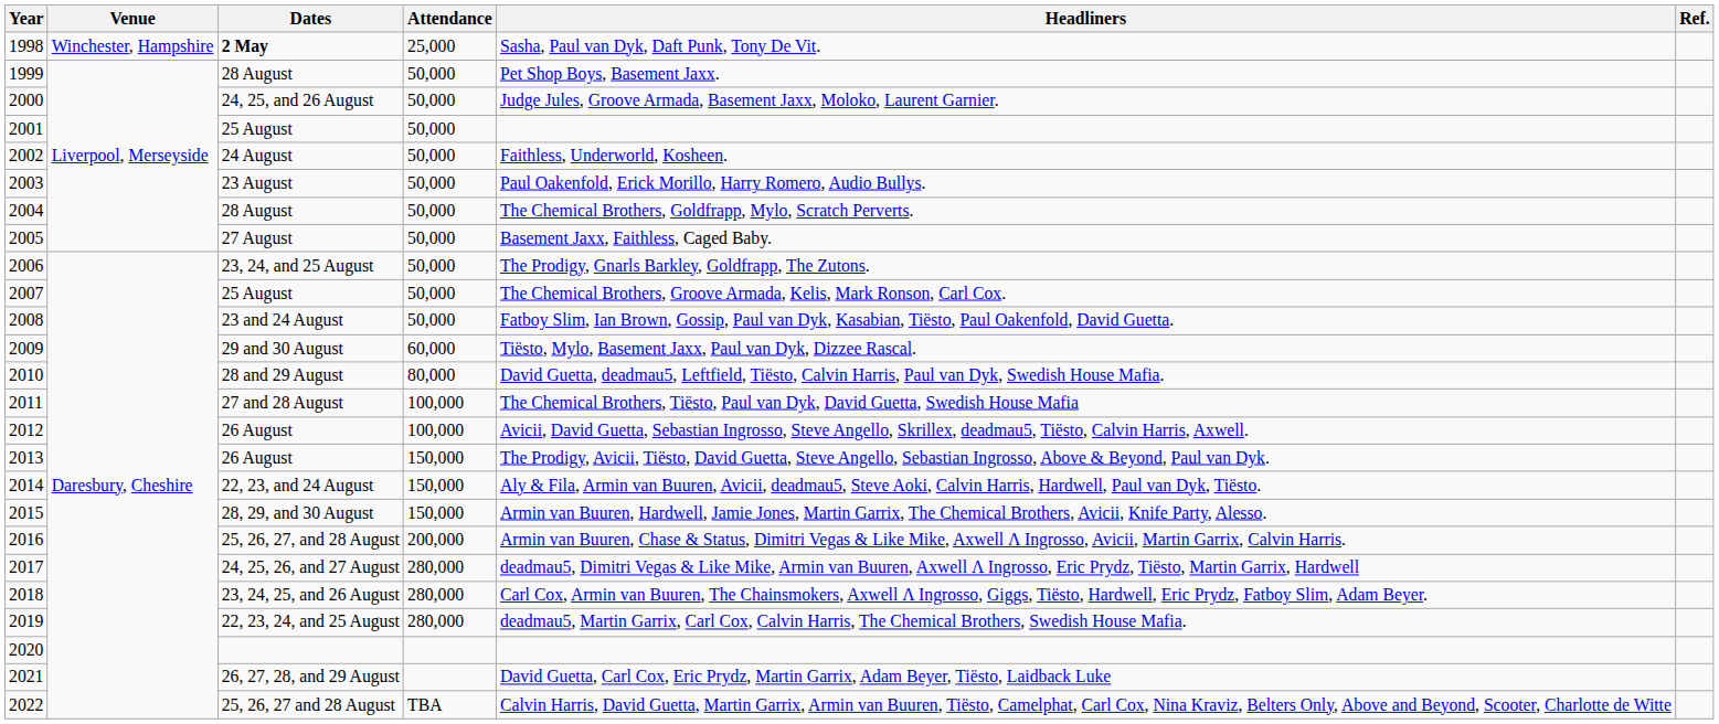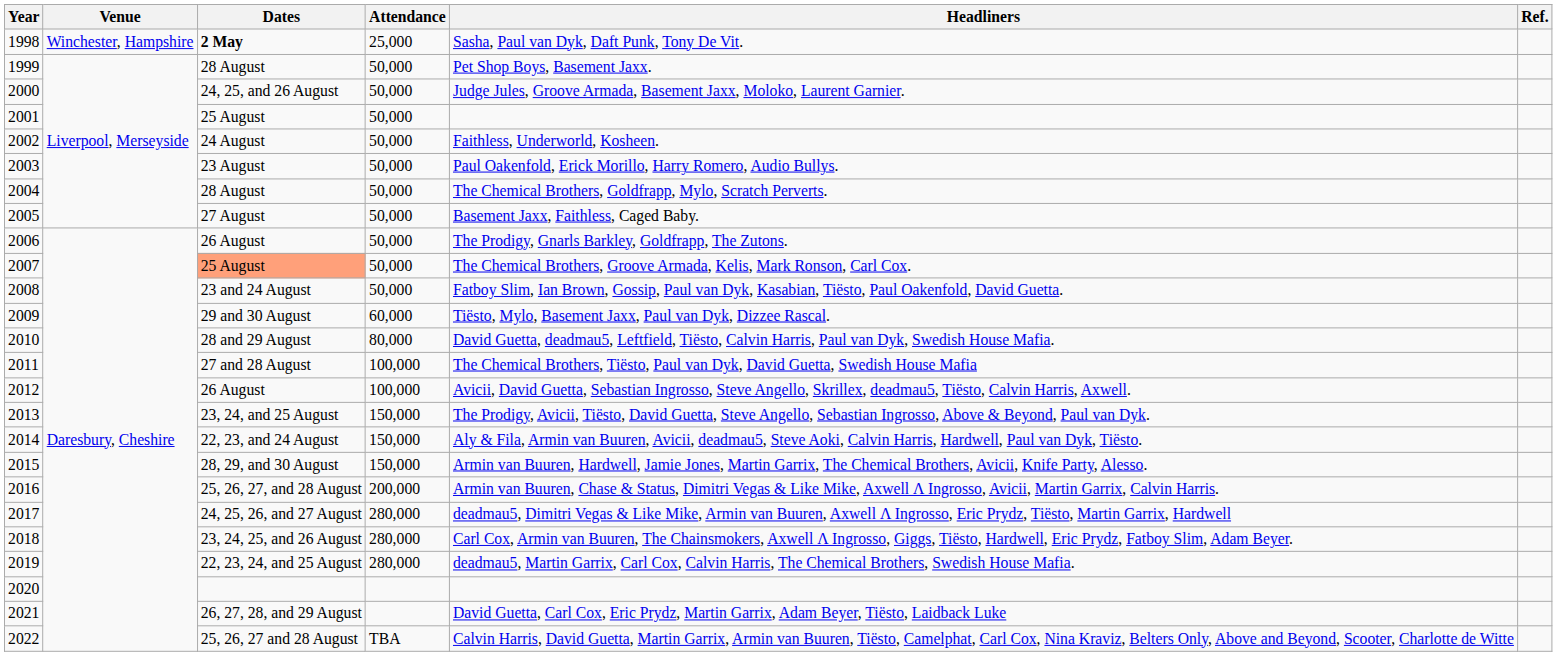 <table class="wikitable">
 <tr>
 <th>Year</th>
 <th>Venue</th>
 <th>Dates</th>
 <th>Attendance</th>
 <th>Headliners</th>
 <th>Ref.</th>
 </tr>
 <tr>
 <td>1998</td>
 <td><a href='#'>Winchester</a>, <a href='#'>Hampshire</a></td>
 <td><strong>2 May</strong></td>
 <td>25,000</td>
 <td><a href='#'>Sasha</a>, <a href='#'>Paul van Dyk</a>, <a href='#'>Daft Punk</a>, <a href='#'>Tony De Vit</a>.</td>
 <td></td>
 </tr>
 <tr>
 <td>1999</td>
 <td rowspan="7"><a href='#'>Liverpool</a>, <a href='#'>Merseyside</a></td>
 <td>28 August</td>
 <td>50,000</td>
 <td><a href='#'>Pet Shop Boys</a>, <a href='#'>Basement Jaxx</a>.</td>
 <td></td>
 </tr>
 <tr>
 <td>2000</td>
 <td>24, 25, and 26 August</td>
 <td>50,000</td>
 <td><a href='#'>Judge Jules</a>, <a href='#'>Groove Armada</a>, <a href='#'>Basement Jaxx</a>, <a href='#'>Moloko</a>, <a href='#'>Laurent Garnier</a>.</td>
 <td></td>
 </tr>
 <tr>
 <td>2001</td>
 <td>25 August</td>
 <td>50,000</td>
 <td></td>
 <td></td>
 </tr>
 <tr>
 <td>2002</td>
 <td>24 August</td>
 <td>50,000</td>
 <td><a href='#'>Faithless</a>, <a href='#'>Underworld</a>, <a href='#'>Kosheen</a>.</td>
 <td></td>
 </tr>
 <tr>
 <td>2003</td>
 <td>23 August</td>
 <td>50,000</td>
 <td><a href='#'>Paul Oakenfold</a>, <a href='#'>Erick Morillo</a>, <a href='#'>Harry Romero</a>, <a href='#'>Audio Bullys</a>.</td>
 <td></td>
 </tr>
 <tr>
 <td>2004</td>
 <td>28 August</td>
 <td>50,000</td>
 <td><a href='#'>The Chemical Brothers</a>, <a href='#'>Goldfrapp</a>, <a href='#'>Mylo</a>, <a href='#'>Scratch Perverts</a>.</td>
 <td></td>
 </tr>
 <tr>
 <td>2005</td>
 <td>27 August</td>
 <td>50,000</td>
 <td><a href='#'>Basement Jaxx</a>, <a href='#'>Faithless</a>, Caged Baby.</td>
 <td></td>
 </tr>
 <tr>
 <td>2006</td>
 <td rowspan="42"><a href='#'>Daresbury</a>, <a href='#'>Cheshire</a></td>
-<td>23, 24, and 25 August</td>
+<td>26 August</td>
 <td>50,000</td>
 <td><a href='#'>The Prodigy</a>, <a href='#'>Gnarls Barkley</a>, <a href='#'>Goldfrapp</a>, <a href='#'>The Zutons</a>.</td>
 <td></td>
 </tr>
 <tr>
 <td>2007</td>
-<td>25 August</td>
+<td style="background: lightsalmon;">25 August</td>
 <td>50,000</td>
 <td><a href='#'>The Chemical Brothers</a>, <a href='#'>Groove Armada</a>, <a href='#'>Kelis</a>, <a href='#'>Mark Ronson</a>, <a href='#'>Carl Cox</a>.</td>
 <td></td>
 </tr>
 <tr>
 <td>2008</td>
 <td>23 and 24 August</td>
 <td>50,000</td>
 <td><a href='#'>Fatboy Slim</a>, <a href='#'>Ian Brown</a>, <a href='#'>Gossip</a>, <a href='#'>Paul van Dyk</a>, <a href='#'>Kasabian</a>, <a href='#'>Tiësto</a>, <a href='#'>Paul Oakenfold</a>, <a href='#'>David Guetta</a>.</td>
 <td></td>
 </tr>
 <tr>
 <td>2009</td>
 <td>29 and 30 August</td>
 <td>60,000</td>
 <td><a href='#'>Tiësto</a>, <a href='#'>Mylo</a>, <a href='#'>Basement Jaxx</a>, <a href='#'>Paul van Dyk</a>, <a href='#'>Dizzee Rascal</a>.</td>
 <td></td>
 </tr>
 <tr>
 <td>2010</td>
 <td>28 and 29 August</td>
 <td>80,000</td>
 <td><a href='#'>David Guetta</a>, <a href='#'>deadmau5</a>, <a href='#'>Leftfield</a>, <a href='#'>Tiësto</a>, <a href='#'>Calvin Harris</a>, <a href='#'>Paul van Dyk</a>, <a href='#'>Swedish House Mafia</a>.</td>
 <td></td>
 </tr>
 <tr>
 <td>2011</td>
 <td>27 and 28 August</td>
 <td>100,000</td>
 <td><a href='#'>The Chemical Brothers</a>, <a href='#'>Tiësto</a>, <a href='#'>Paul van Dyk</a>, <a href='#'>David Guetta</a>, <a href='#'>Swedish House Mafia</a></td>
 <td></td>
 </tr>
 <tr>
 <td>2012</td>
 <td>26 August</td>
 <td>100,000</td>
 <td><a href='#'>Avicii</a>, <a href='#'>David Guetta</a>, <a href='#'>Sebastian Ingrosso</a>, <a href='#'>Steve Angello</a>, <a href='#'>Skrillex</a>, <a href='#'>deadmau5</a>, <a href='#'>Tiësto</a>, <a href='#'>Calvin Harris</a>, <a href='#'>Axwell</a>.</td>
 <td></td>
 </tr>
 <tr>
 <td>2013</td>
-<td>26 August</td>
+<td>23, 24, and 25 August</td>
 <td>150,000</td>
 <td><a href='#'>The Prodigy</a>, <a href='#'>Avicii</a>, <a href='#'>Tiësto</a>, <a href='#'>David Guetta</a>, <a href='#'>Steve Angello</a>, <a href='#'>Sebastian Ingrosso</a>, <a href='#'>Above & Beyond</a>, <a href='#'>Paul van Dyk</a>.</td>
 <td></td>
 </tr>
 <tr>
 <td>2014</td>
 <td>22, 23, and 24 August</td>
 <td>150,000</td>
 <td><a href='#'>Aly & Fila</a>, <a href='#'>Armin van Buuren</a>, <a href='#'>Avicii</a>, <a href='#'>deadmau5</a>, <a href='#'>Steve Aoki</a>, <a href='#'>Calvin Harris</a>, <a href='#'>Hardwell</a>, <a href='#'>Paul van Dyk</a>, <a href='#'>Tiësto</a>.</td>
 <td></td>
 </tr>
 <tr>
 <td>2015</td>
 <td>28, 29, and 30 August</td>
 <td>150,000</td>
 <td><a href='#'>Armin van Buuren</a>, <a href='#'>Hardwell</a>, <a href='#'>Jamie Jones</a>, <a href='#'>Martin Garrix</a>, <a href='#'>The Chemical Brothers</a>, <a href='#'>Avicii</a>, <a href='#'>Knife Party</a>, <a href='#'>Alesso</a>.</td>
 <td></td>
 </tr>
 <tr>
 <td>2016</td>
 <td>25, 26, 27, and 28 August</td>
 <td>200,000</td>
 <td><a href='#'>Armin van Buuren</a>, <a href='#'>Chase & Status</a>, <a href='#'>Dimitri Vegas & Like Mike</a>, <a href='#'>Axwell Λ Ingrosso</a>, <a href='#'>Avicii</a>, <a href='#'>Martin Garrix</a>, <a href='#'>Calvin Harris</a>.</td>
 <td></td>
 </tr>
 <tr>
 <td>2017</td>
 <td>24, 25, 26, and 27 August</td>
 <td>280,000</td>
 <td><a href='#'>deadmau5</a>, <a href='#'>Dimitri Vegas & Like Mike</a>, <a href='#'>Armin van Buuren</a>, <a href='#'>Axwell Λ Ingrosso</a>, <a href='#'>Eric Prydz</a>, <a href='#'>Tiësto</a>, <a href='#'>Martin Garrix</a>, <a href='#'>Hardwell</a></td>
 <td></td>
 </tr>
 <tr>
 <td>2018</td>
 <td>23, 24, 25, and 26 August</td>
 <td>280,000</td>
 <td><a href='#'>Carl Cox</a>, <a href='#'>Armin van Buuren</a>, <a href='#'>The Chainsmokers</a>, <a href='#'>Axwell Λ Ingrosso</a>, <a href='#'>Giggs</a>, <a href='#'>Tiësto</a>, <a href='#'>Hardwell</a>, <a href='#'>Eric Prydz</a>, <a href='#'>Fatboy Slim</a>, <a href='#'>Adam Beyer</a>.</td>
 <td></td>
 </tr>
 <tr>
 <td>2019</td>
 <td>22, 23, 24, and 25 August</td>
 <td>280,000</td>
 <td><a href='#'>deadmau5</a>, <a href='#'>Martin Garrix</a>, <a href='#'>Carl Cox</a>, <a href='#'>Calvin Harris</a>, <a href='#'>The Chemical Brothers</a>, <a href='#'>Swedish House Mafia</a>.</td>
 <td></td>
 </tr>
 <tr>
 <td>2020</td>
 <td></td>
 <td></td>
 <td></td>
 <td></td>
 </tr>
 <tr>
 <td>2021</td>
 <td>26, 27, 28, and 29 August</td>
 <td></td>
 <td><a href='#'>David Guetta</a>, <a href='#'>Carl Cox</a>, <a href='#'>Eric Prydz</a>, <a href='#'>Martin Garrix</a>, <a href='#'>Adam Beyer</a>, <a href='#'>Tiësto</a>, <a href='#'>Laidback Luke</a></td>
 <td></td>
 </tr>
 <tr>
 <td>2022</td>
 <td>25, 26, 27 and 28 August</td>
 <td>TBA</td>
 <td><a href='#'>Calvin Harris</a>, <a href='#'>David Guetta</a>, <a href='#'>Martin Garrix</a>, <a href='#'>Armin van Buuren</a>, <a href='#'>Tiësto</a>, <a href='#'>Camelphat</a>, <a href='#'>Carl Cox</a>, <a href='#'>Nina Kraviz</a>, <a href='#'>Belters Only</a>, <a href='#'>Above and Beyond</a>, <a href='#'>Scooter</a>, <a href='#'>Charlotte de Witte</a></td>
 <td></td>
 </tr>
 </table>
